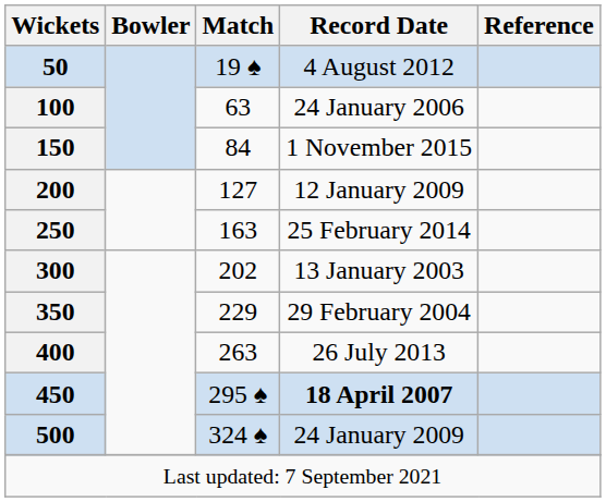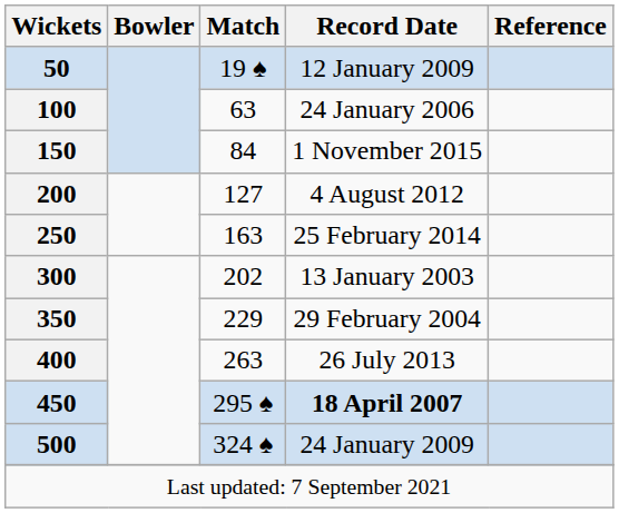 <table class="wikitable plainrowheaders sortable" style="text-align:center;">
 <tr>
 <th scope="col" style="text-align:center;">Wickets</th>
 <th scope="col" style="text-align:center;">Bowler</th>
 <th scope="col" style="text-align:center;">Match</th>
 <th scope="col" style="text-align:center;">Record Date</th>
 <th scope="col" style="text-align:center;">Reference</th>
 </tr>
 <tr bgcolor=#cee0f2>
 <th scope="row" style="text-align:center; background:#cee0f2;">50</th>
 <td rowspan=3></td>
 <td>19 ♠</td>
-<td>4 August 2012</td>
+<td>12 January 2009</td>
 <td></td>
 </tr>
 <tr>
 <th scope="row" style="text-align:center;">100</th>
 <td>63</td>
 <td>24 January 2006</td>
 <td></td>
 </tr>
 <tr>
 <th scope="row" style="text-align:center;">150</th>
 <td>84</td>
 <td>1 November 2015</td>
 <td></td>
 </tr>
 <tr>
 <th scope="row" style="text-align:center">200</th>
 <td rowspan=2></td>
 <td>127</td>
-<td>12 January 2009</td>
+<td>4 August 2012</td>
 <td></td>
 </tr>
 <tr>
 <th scope="row" style="text-align:center;">250</th>
 <td>163</td>
 <td>25 February 2014</td>
 <td></td>
 </tr>
 <tr>
 <th scope="row" style="text-align:center;">300</th>
 <td rowspan=5></td>
 <td>202</td>
 <td>13 January 2003</td>
 <td></td>
 </tr>
 <tr>
 <th scope="row" style="text-align:center;">350</th>
 <td>229</td>
 <td>29 February 2004</td>
 <td></td>
 </tr>
 <tr>
 <th scope="row" style="text-align:center;">400</th>
 <td>263</td>
 <td>26 July 2013</td>
 <td></td>
 </tr>
 <tr bgcolor=#cee0f2>
 <th scope="row" style="text-align:center; background:#cee0f2;">450</th>
 <td>295 ♠</td>
 <td><strong>18 April 2007 </strong></td>
 <td></td>
 </tr>
 <tr bgcolor=#cee0f2>
 <th scope="row" style="text-align:center; background:#cee0f2;">500</th>
 <td>324 ♠</td>
 <td>24 January 2009</td>
 <td></td>
 </tr>
 <tr>
 </tr>
 <tr class=sortbottom>
 <td colspan=5><small>Last updated: 7 September 2021</small></td>
 </tr>
 </table>
